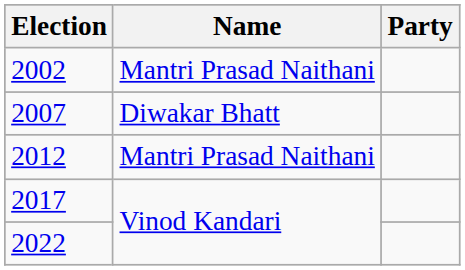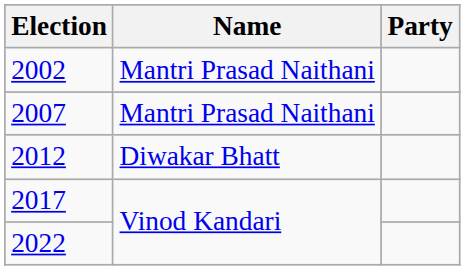 <table class="wikitable sortable">
 <tr>
 <th>Election</th>
 <th>Name</th>
 <th colspan=2>Party</th>
 </tr>
 <tr>
 <td><a href='#'>2002</a></td>
 <td><a href='#'>Mantri Prasad Naithani</a></td>
 <td></td>
 </tr>
 <tr>
 <td><a href='#'>2007</a></td>
-<td><a href='#'>Diwakar Bhatt</a></td>
+<td><a href='#'>Mantri Prasad Naithani</a></td>
 <td></td>
 </tr>
 <tr>
 <td><a href='#'>2012</a></td>
-<td><a href='#'>Mantri Prasad Naithani</a></td>
+<td><a href='#'>Diwakar Bhatt</a></td>
 <td></td>
 </tr>
 <tr>
 <td><a href='#'>2017</a></td>
 <td rowspan=2><a href='#'>Vinod Kandari</a></td>
 <td></td>
 </tr>
 <tr>
 <td><a href='#'>2022</a></td>
 </tr>
 </table>
